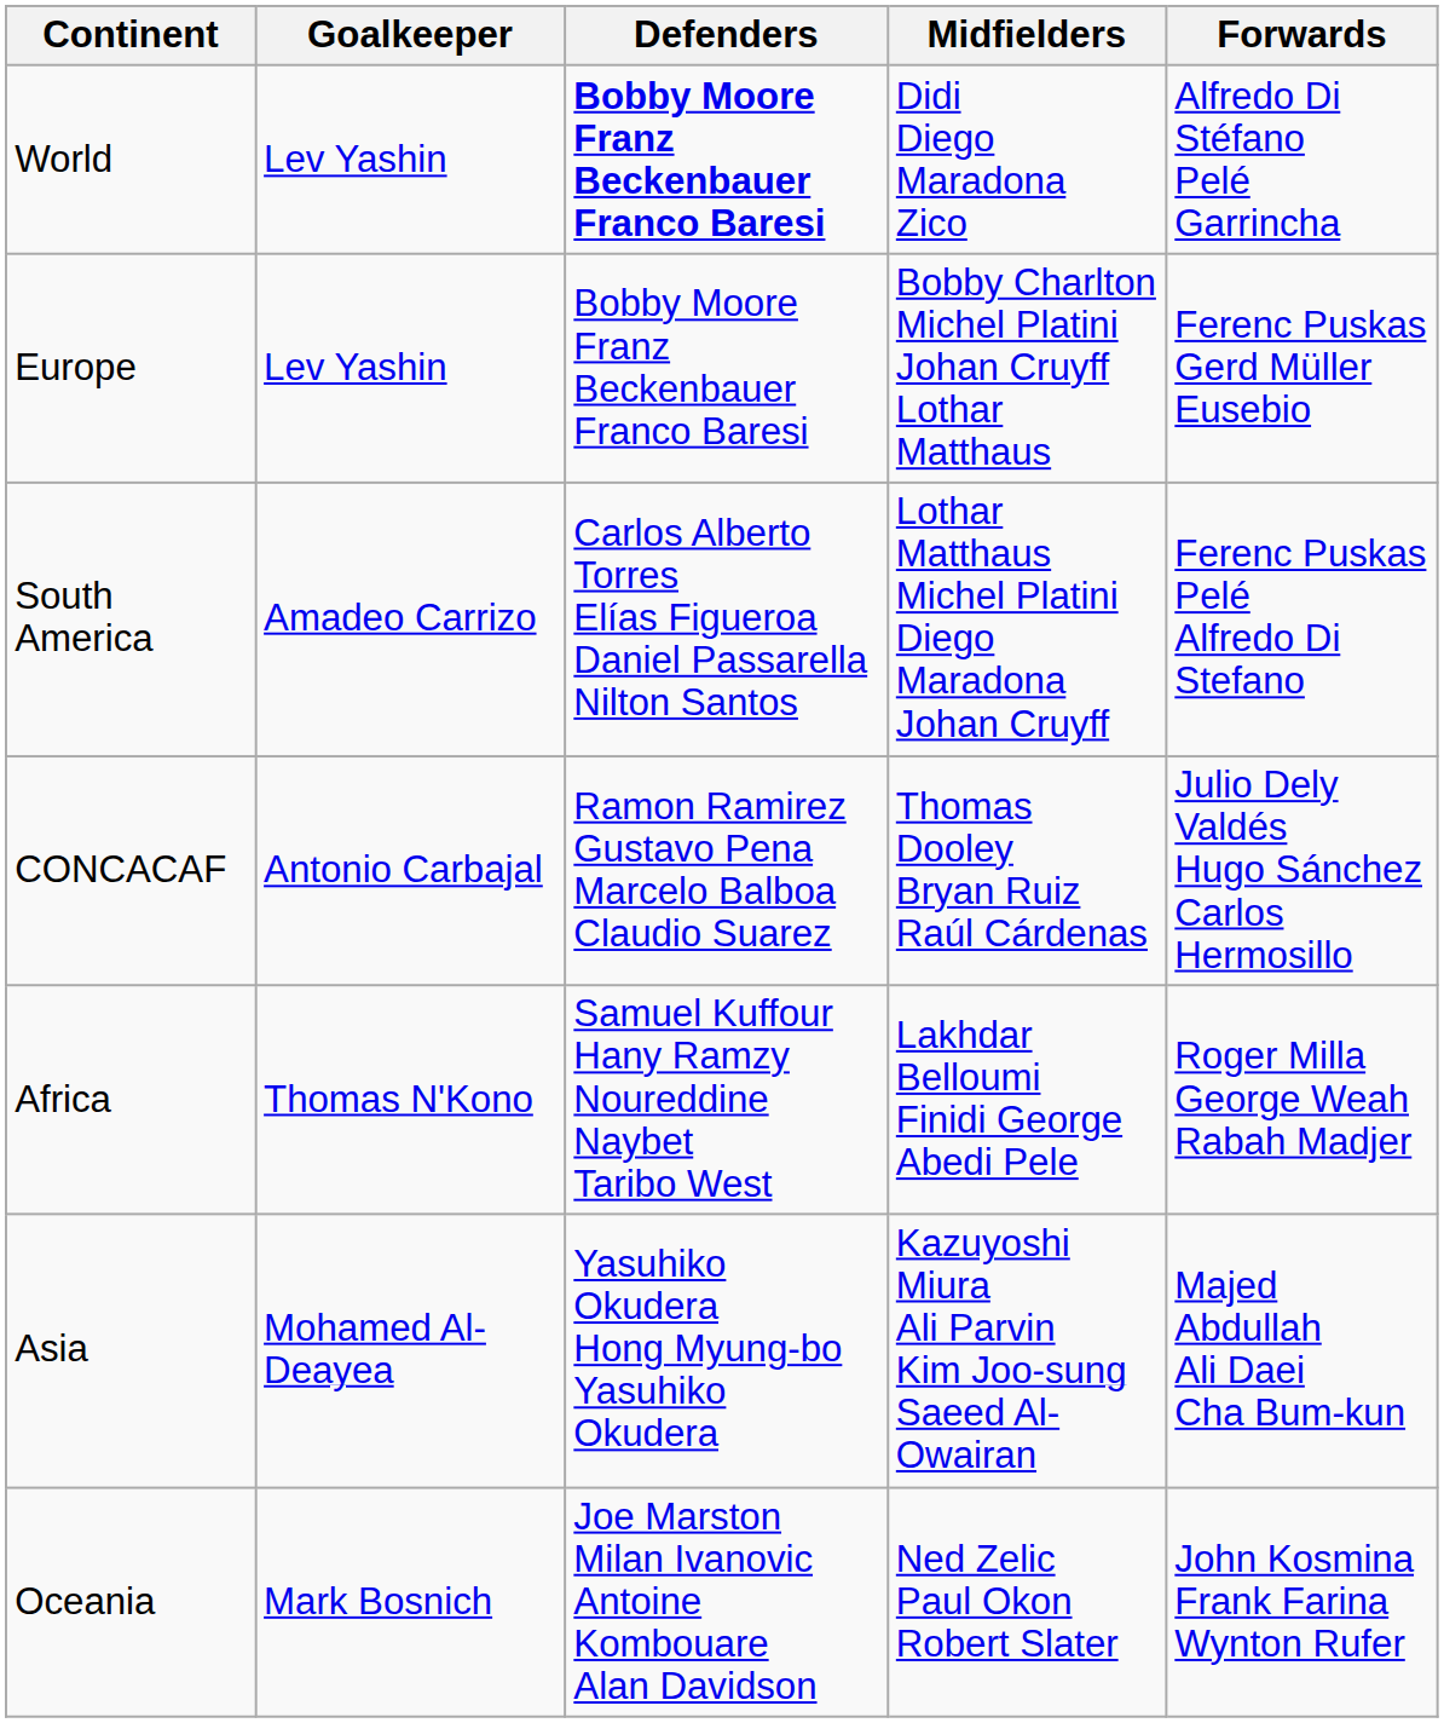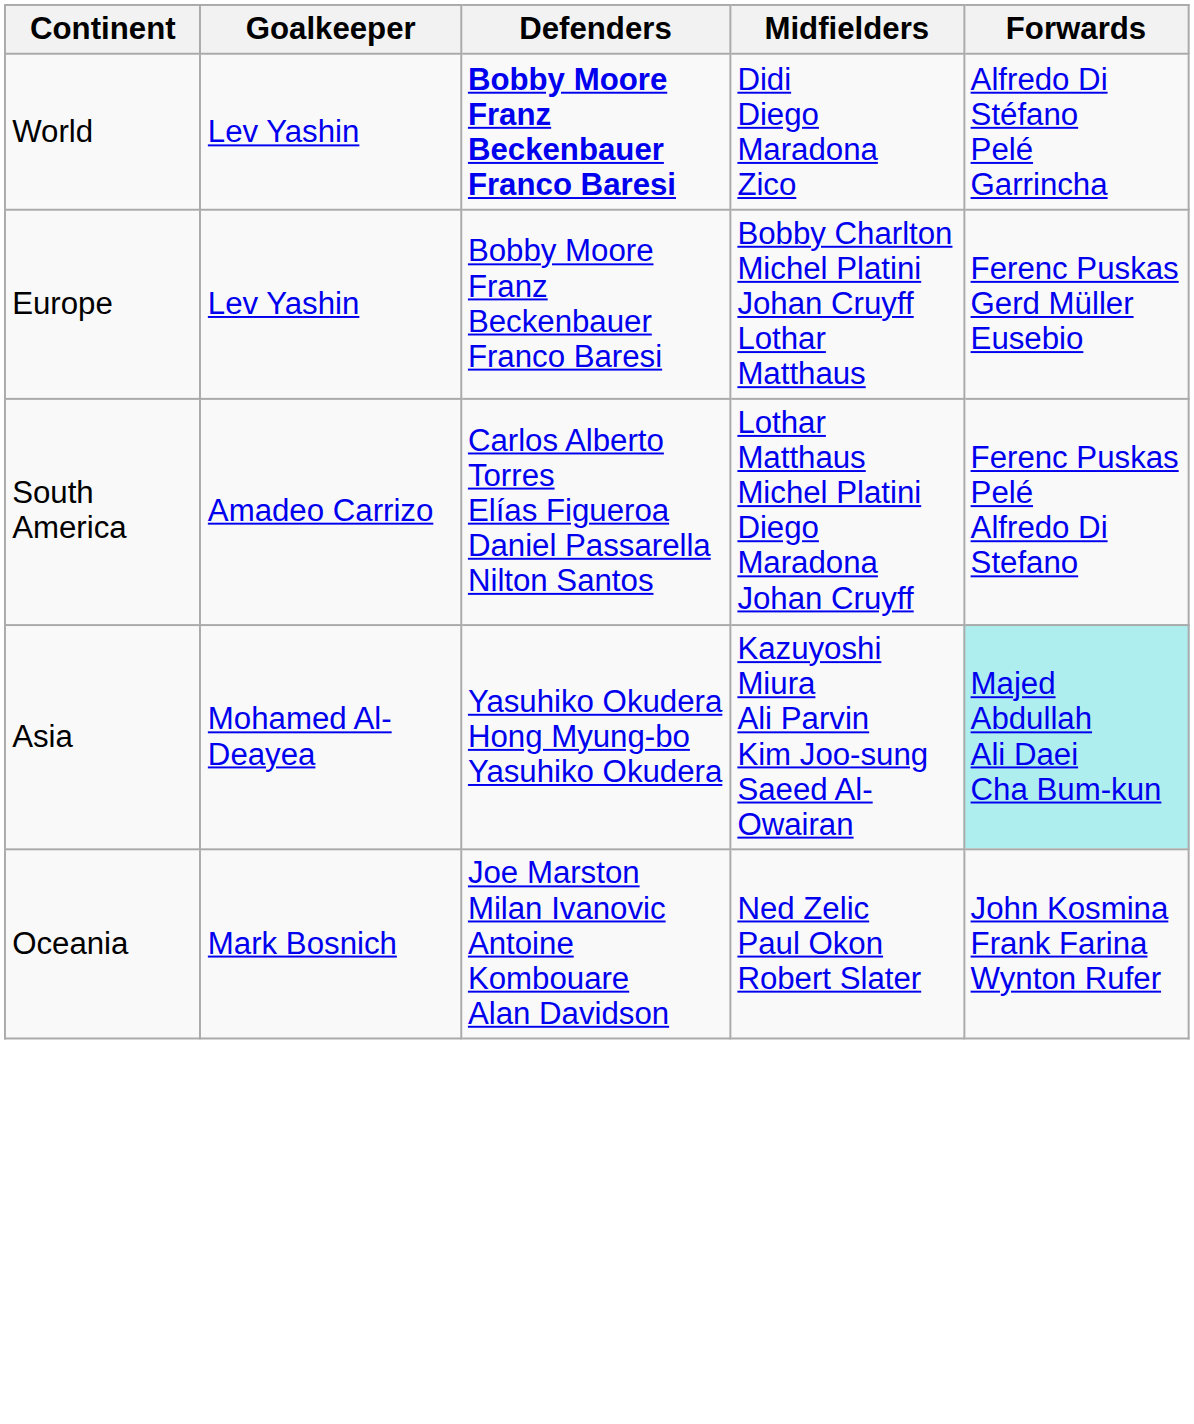 <table class="wikitable">
 <tr>
 <th>Continent</th>
 <th>Goalkeeper</th>
 <th>Defenders</th>
 <th>Midfielders</th>
 <th>Forwards</th>
 </tr>
 <tr>
 <td>World</td>
 <td> <a href='#'>Lev Yashin</a></td>
 <td><strong> <a href='#'>Bobby Moore</a><br> <a href='#'>Franz Beckenbauer</a><br> <a href='#'>Franco Baresi</a></strong></td>
 <td> <a href='#'>Didi</a><br> <a href='#'>Diego Maradona</a><br> <a href='#'>Zico</a></td>
 <td> <a href='#'>Alfredo Di Stéfano</a><br> <a href='#'>Pelé</a><br> <a href='#'>Garrincha</a></td>
 </tr>
 <tr>
 <td>Europe</td>
 <td> <a href='#'>Lev Yashin</a></td>
 <td> <a href='#'>Bobby Moore</a><br> <a href='#'>Franz Beckenbauer</a><br> <a href='#'>Franco Baresi</a></td>
 <td> <a href='#'>Bobby Charlton</a><br> <a href='#'>Michel Platini</a><br> <a href='#'>Johan Cruyff</a> <br> <a href='#'>Lothar Matthaus</a></td>
 <td> <a href='#'>Ferenc Puskas</a><br> <a href='#'>Gerd Müller</a><br> <a href='#'>Eusebio</a></td>
 </tr>
 <tr>
 <td>South America</td>
 <td> <a href='#'>Amadeo Carrizo</a></td>
 <td> <a href='#'>Carlos Alberto Torres</a><br> <a href='#'>Elías Figueroa</a><br> <a href='#'>Daniel Passarella</a><br> <a href='#'>Nilton Santos</a></td>
 <td> <a href='#'>Lothar Matthaus</a><br> <a href='#'>Michel Platini</a><br> <a href='#'>Diego Maradona</a><br> <a href='#'>Johan Cruyff</a></td>
 <td> <a href='#'>Ferenc Puskas</a><br> <a href='#'>Pelé</a><br> <a href='#'>Alfredo Di Stefano</a></td>
 </tr>
 <tr>
-<td>CONCACAF</td>
-<td> <a href='#'>Antonio Carbajal</a></td>
-<td> <a href='#'>Ramon Ramirez</a> <br> <a href='#'>Gustavo Pena</a><br> <a href='#'>Marcelo Balboa</a><br> <a href='#'>Claudio Suarez</a></td>
-<td> <a href='#'>Thomas Dooley</a><br> <a href='#'>Bryan Ruiz</a><br> <a href='#'>Raúl Cárdenas</a></td>
-<td> <a href='#'>Julio Dely Valdés</a><br> <a href='#'>Hugo Sánchez</a><br> <a href='#'>Carlos Hermosillo</a></td>
-</tr>
-<tr>
-<td>Africa</td>
-<td> <a href='#'>Thomas N'Kono</a></td>
-<td> <a href='#'>Samuel Kuffour</a><br> <a href='#'>Hany Ramzy</a><br> <a href='#'>Noureddine Naybet</a><br> <a href='#'>Taribo West</a></td>
-<td> <a href='#'>Lakhdar Belloumi</a><br> <a href='#'>Finidi George</a><br> <a href='#'>Abedi Pele</a></td>
-<td> <a href='#'>Roger Milla</a><br> <a href='#'>George Weah</a><br> <a href='#'>Rabah Madjer</a></td>
-</tr>
-<tr>
 <td>Asia</td>
 <td> <a href='#'>Mohamed Al-Deayea</a></td>
 <td> <a href='#'>Yasuhiko Okudera</a><br> <a href='#'>Hong Myung-bo</a><br> <a href='#'>Yasuhiko Okudera</a></td>
 <td> <a href='#'>Kazuyoshi Miura</a><br> <a href='#'>Ali Parvin</a><br> <a href='#'>Kim Joo-sung</a><br> <a href='#'>Saeed Al-Owairan</a></td>
-<td> <a href='#'>Majed Abdullah</a><br> <a href='#'>Ali Daei</a><br>  <a href='#'>Cha Bum-kun</a></td>
+<td style="background: paleturquoise;"> <a href='#'>Majed Abdullah</a><br> <a href='#'>Ali Daei</a><br>  <a href='#'>Cha Bum-kun</a></td>
 </tr>
 <tr>
 <td>Oceania</td>
 <td> <a href='#'>Mark Bosnich</a></td>
 <td> <a href='#'>Joe Marston</a><br> <a href='#'>Milan Ivanovic</a><br> <a href='#'>Antoine Kombouare</a><br> <a href='#'>Alan Davidson</a></td>
 <td> <a href='#'>Ned Zelic</a><br> <a href='#'>Paul Okon</a><br> <a href='#'>Robert Slater</a></td>
 <td> <a href='#'>John Kosmina</a><br> <a href='#'>Frank Farina</a><br> <a href='#'>Wynton Rufer</a></td>
 </tr>
 </table>
